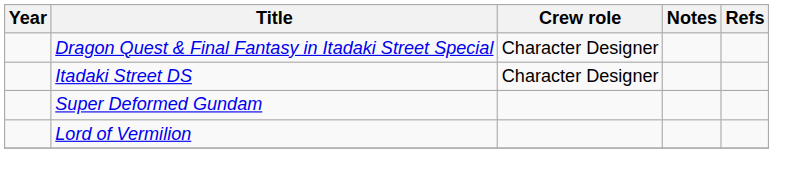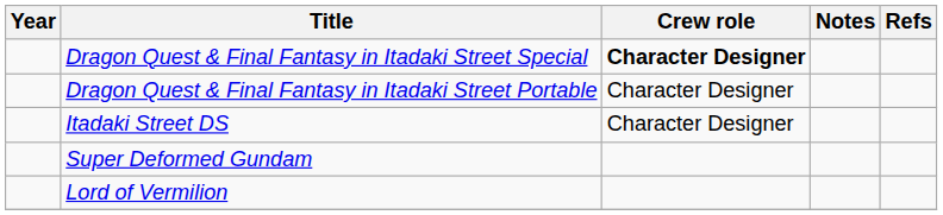 <table class="wikitable sortable">
 <tr>
 <th>Year</th>
 <th>Title</th>
 <th>Crew role</th>
 <th>Notes</th>
 <th>Refs</th>
 </tr>
 <tr>
 <td></td>
 <td><em><a href='#'>Dragon Quest & Final Fantasy in Itadaki Street Special</a></em></td>
+<td><strong>Character Designer</strong></td>
+<td></td>
+<td></td>
+</tr>
+<tr>
+<td></td>
+<td><em><a href='#'>Dragon Quest & Final Fantasy in Itadaki Street Portable</a></em></td>
 <td>Character Designer</td>
 <td></td>
 <td></td>
 </tr>
 <tr>
 <td></td>
 <td><em><a href='#'>Itadaki Street DS</a></em></td>
 <td>Character Designer</td>
 <td></td>
 <td></td>
 </tr>
 <tr>
 <td></td>
 <td><em><a href='#'>Super Deformed Gundam</a></em></td>
 <td></td>
 <td></td>
 <td></td>
 </tr>
 <tr>
 <td></td>
 <td><em><a href='#'>Lord of Vermilion</a></em></td>
 <td></td>
 <td></td>
 <td></td>
 </tr>
 <tr>
 </tr>
 </table>
